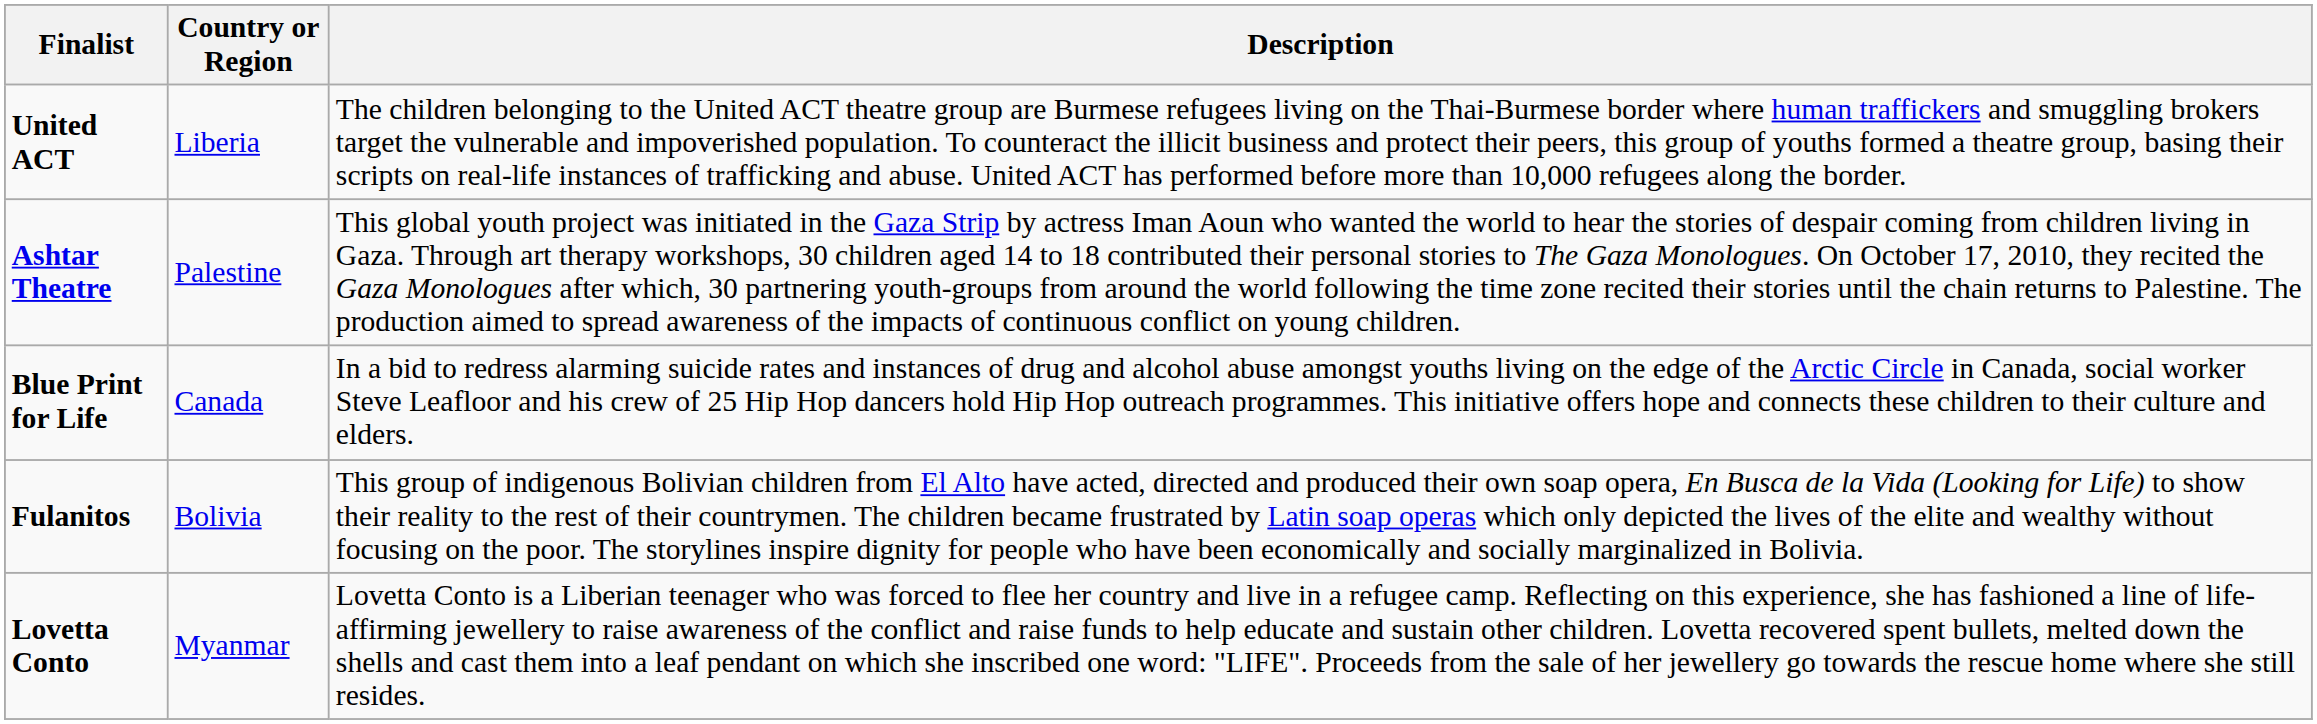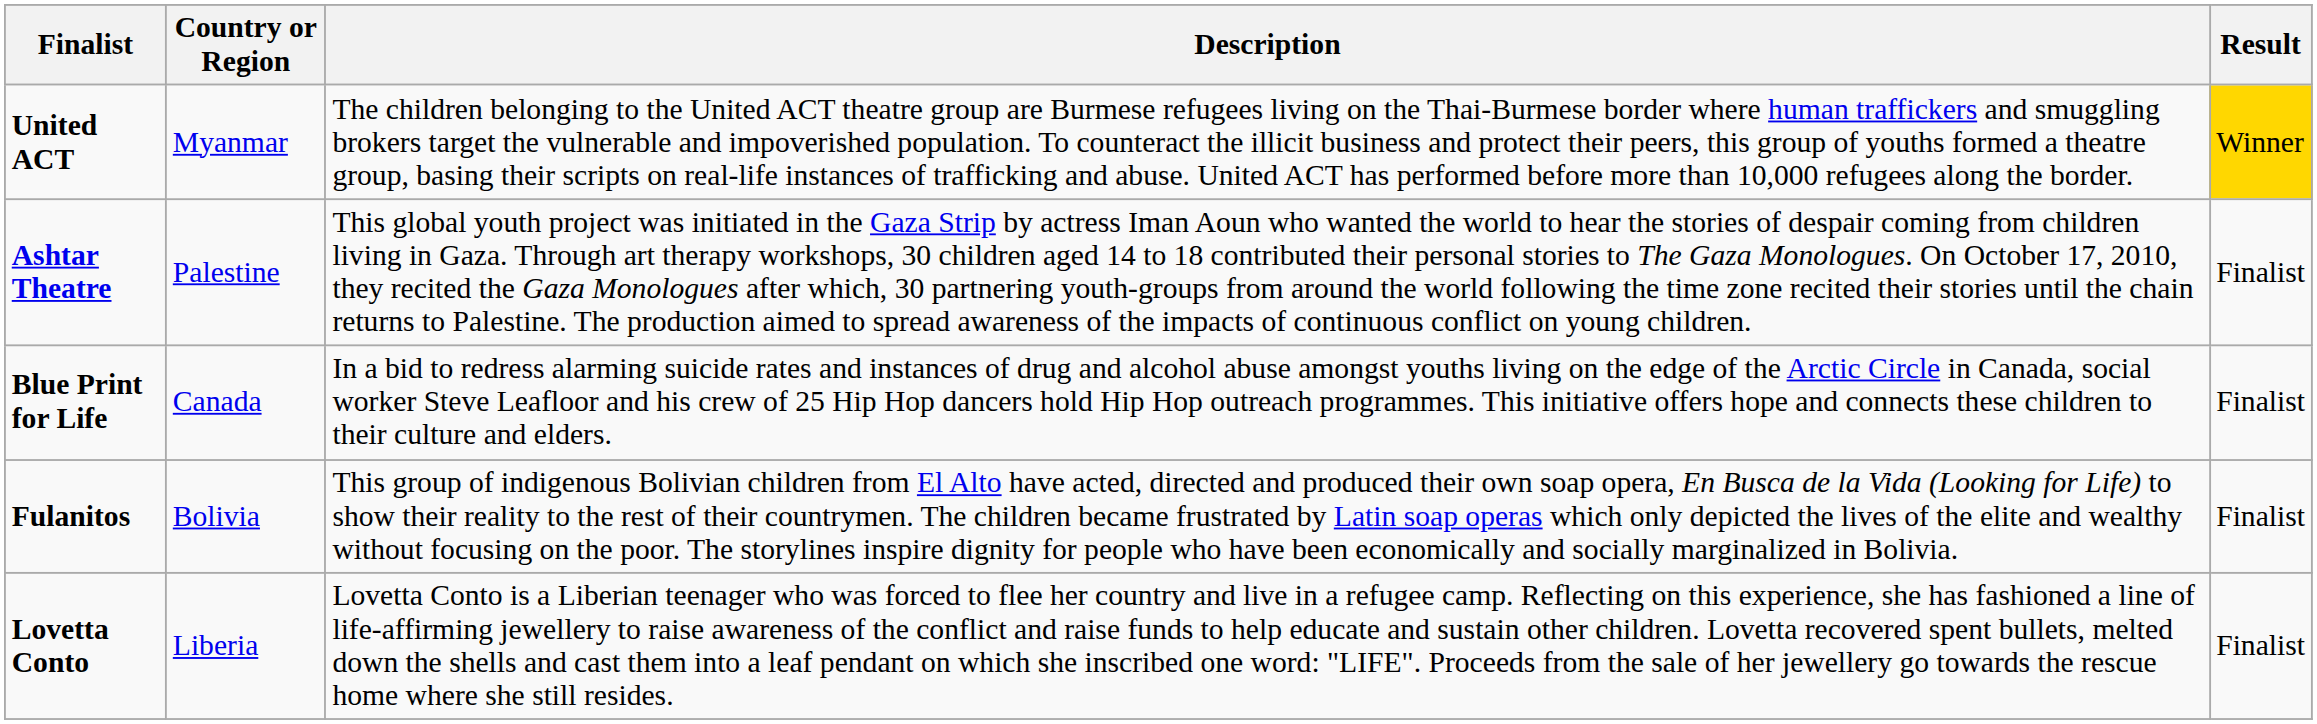 <table class="wikitable">
 <tr>
 <th>Finalist</th>
 <th>Country or Region</th>
 <th>Description</th>
+<th>Result</th>
 </tr>
 <tr>
 <td><strong>United ACT</strong></td>
-<td><a href='#'>Liberia</a></td>
+<td><a href='#'>Myanmar</a></td>
 <td>The children belonging to the United ACT theatre group are Burmese refugees living on the Thai-Burmese border where <a href='#'>human traffickers</a> and smuggling brokers target the vulnerable and impoverished population. To counteract the illicit business and protect their peers, this group of youths formed a theatre group, basing their scripts on real-life instances of trafficking and abuse. United ACT has performed before more than 10,000 refugees along the border.</td>
+<td bgcolor=gold>Winner</td>
 </tr>
 <tr>
 <td><strong><a href='#'>Ashtar Theatre</a></strong></td>
 <td><a href='#'>Palestine</a></td>
 <td>This global youth project was initiated in the <a href='#'>Gaza Strip</a> by actress Iman Aoun who wanted the world to hear the stories of despair coming from children living in Gaza. Through art therapy workshops, 30 children aged 14 to 18 contributed their personal stories to <em>The Gaza Monologues</em>. On October 17, 2010, they recited the <em>Gaza Monologues</em> after which, 30 partnering youth-groups from around the world following the time zone recited their stories until the chain returns to Palestine. The production aimed to spread awareness of the impacts of continuous conflict on young children.</td>
+<td>Finalist</td>
 </tr>
 <tr>
 <td><strong>Blue Print for Life</strong></td>
 <td><a href='#'>Canada</a></td>
 <td>In a bid to redress alarming suicide rates and instances of drug and alcohol abuse amongst youths living on the edge of the <a href='#'>Arctic Circle</a> in Canada, social worker Steve Leafloor and his crew of 25 Hip Hop dancers hold Hip Hop outreach programmes. This initiative offers hope and connects these children to their culture and elders.</td>
+<td>Finalist</td>
 </tr>
 <tr>
 <td><strong>Fulanitos</strong></td>
 <td><a href='#'>Bolivia</a></td>
 <td>This group of indigenous Bolivian children from <a href='#'>El Alto</a> have acted, directed and produced their own soap opera, <em>En Busca de la Vida (Looking for Life)</em> to show their reality to the rest of their countrymen. The children became frustrated by <a href='#'>Latin soap operas</a> which only depicted the lives of the elite and wealthy without focusing on the poor. The storylines inspire dignity for people who have been economically and socially marginalized in Bolivia.</td>
+<td>Finalist</td>
 </tr>
 <tr>
 <td><strong>Lovetta Conto</strong></td>
-<td><a href='#'>Myanmar</a></td>
+<td><a href='#'>Liberia</a></td>
 <td>Lovetta Conto is a Liberian teenager who was forced to flee her country and live in a refugee camp. Reflecting on this experience, she has fashioned a line of life-affirming jewellery to raise awareness of the conflict and raise funds to help educate and sustain other children. Lovetta recovered spent bullets, melted down the shells and cast them into a leaf pendant on which she inscribed one word: "LIFE". Proceeds from the sale of her jewellery go towards the rescue home where she still resides.</td>
+<td>Finalist</td>
 </tr>
 </table>
